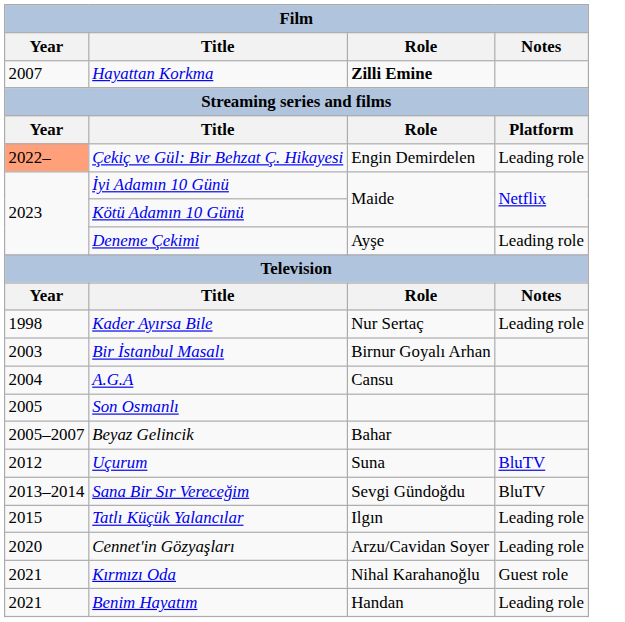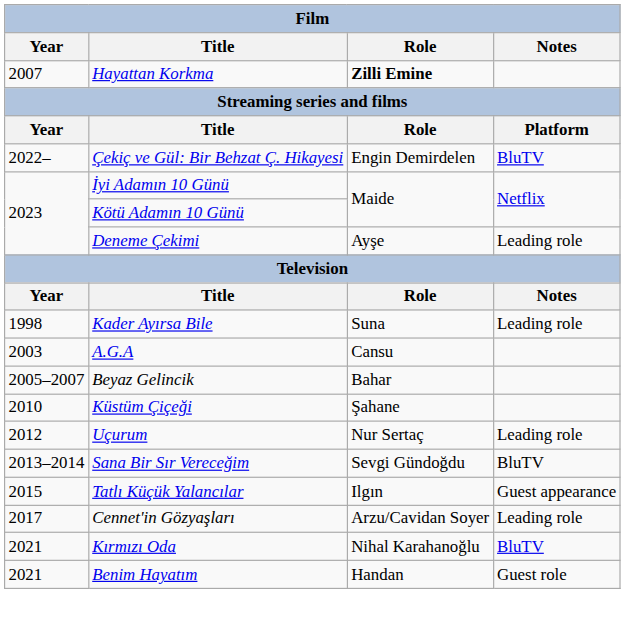 <table class="wikitable" style="font-size: 90%;">
 <tr>
 <th colspan="4" style="background:LightSteelBlue">Film</th>
 </tr>
 <tr>
 <th>Year</th>
 <th>Title</th>
 <th>Role</th>
 <th>Notes</th>
 </tr>
 <tr>
 <td>2007</td>
 <td><em><a href='#'>Hayattan Korkma</a></em></td>
 <td><strong>Zilli Emine</strong></td>
 <td></td>
 </tr>
 <tr>
 <th colspan="4" style="background:LightSteelBlue">Streaming series and films</th>
 </tr>
 <tr>
 <th>Year</th>
 <th>Title</th>
 <th>Role</th>
 <th>Platform</th>
 </tr>
 <tr>
-<td style="background: lightsalmon;">2022–</td>
+<td>2022–</td>
 <td><em><a href='#'>Çekiç ve Gül: Bir Behzat Ç. Hikayesi</a></em></td>
 <td>Engin Demirdelen</td>
-<td>Leading role</td>
+<td><a href='#'>BluTV</a></td>
 </tr>
 <tr>
 <td rowspan="3">2023</td>
 <td><em><a href='#'>İyi Adamın 10 Günü</a></em></td>
 <td rowspan="2">Maide</td>
 <td rowspan="2"><a href='#'>Netflix</a></td>
 </tr>
 <tr>
 <td><em><a href='#'>Kötü Adamın 10 Günü</a></em></td>
 </tr>
 <tr>
 <td><em><a href='#'>Deneme Çekimi</a></em></td>
 <td>Ayşe</td>
 <td>Leading role</td>
 </tr>
 <tr>
 <th colspan="4" style="background:LightSteelBlue">Television</th>
 </tr>
 <tr>
 <th>Year</th>
 <th>Title</th>
 <th>Role</th>
 <th>Notes</th>
 </tr>
 <tr>
 <td>1998</td>
 <td><em><a href='#'>Kader Ayırsa Bile</a></em></td>
-<td>Nur Sertaç</td>
+<td>Suna</td>
 <td>Leading role</td>
 </tr>
 <tr>
 <td>2003</td>
-<td><em><a href='#'>Bir İstanbul Masalı</a></em></td>
-<td>Birnur Goyalı Arhan</td>
-<td></td>
-</tr>
-<tr>
-<td>2004</td>
 <td><em><a href='#'>A.G.A</a></em></td>
 <td>Cansu</td>
-<td></td>
-</tr>
-<tr>
-<td>2005</td>
-<td><em><a href='#'>Son Osmanlı</a></em></td>
-<td></td>
 <td></td>
 </tr>
 <tr>
 <td>2005–2007</td>
 <td><em>Beyaz Gelincik</em></td>
 <td>Bahar</td>
 <td></td>
 </tr>
 <tr>
+<td>2010</td>
+<td><em><a href='#'>Küstüm Çiçeği</a></em></td>
+<td>Şahane</td>
+<td></td>
+</tr>
+<tr>
 <td>2012</td>
 <td><em><a href='#'>Uçurum</a></em></td>
-<td>Suna</td>
-<td><a href='#'>BluTV</a></td>
+<td>Nur Sertaç</td>
+<td>Leading role</td>
 </tr>
 <tr>
 <td>2013–2014</td>
 <td><em><a href='#'>Sana Bir Sır Vereceğim</a></em></td>
 <td>Sevgi Gündoğdu</td>
 <td>BluTV</td>
 </tr>
 <tr>
 <td>2015</td>
 <td><em><a href='#'>Tatlı Küçük Yalancılar</a></em></td>
 <td>Ilgın</td>
-<td>Leading role</td>
+<td>Guest appearance</td>
 </tr>
 <tr>
-<td>2020</td>
+<td>2017</td>
 <td><em>Cennet'in Gözyaşları</em></td>
 <td>Arzu/Cavidan Soyer</td>
 <td>Leading role</td>
 </tr>
 <tr>
 <td>2021</td>
 <td><em><a href='#'>Kırmızı Oda</a></em></td>
 <td>Nihal Karahanoğlu</td>
-<td>Guest role</td>
+<td><a href='#'>BluTV</a></td>
 </tr>
 <tr>
 <td>2021</td>
 <td><em><a href='#'>Benim Hayatım</a></em></td>
 <td>Handan</td>
-<td>Leading role</td>
+<td>Guest role</td>
 </tr>
 </table>
